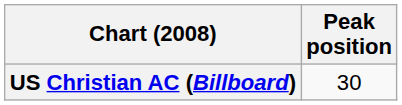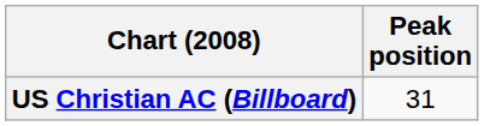 <table class="wikitable sortable plainrowheaders" style="text-align:center">
 <tr>
 <th scope="col">Chart (2008)</th>
 <th scope="col">Peak<br>position</th>
 </tr>
 <tr>
 <th scope="row">US <a href='#'>Christian AC</a> (<em><a href='#'>Billboard</a></em>)</th>
-<td style="text-align:center;">30</td>
+<td style="text-align:center;">31</td>
 </tr>
 </table>
